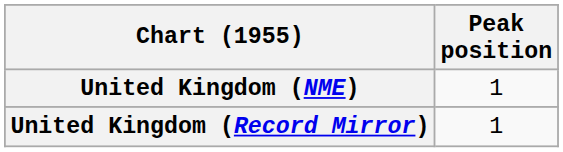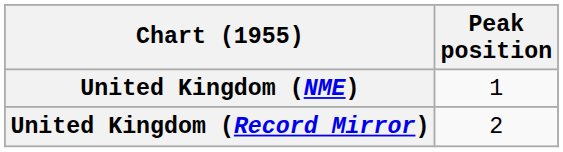 <table class="wikitable sortable plainrowheaders">
 <tr>
 <th scope="col">Chart (1955)</th>
 <th scope="col">Peak<br>position</th>
 </tr>
 <tr>
 <th scope="row">United Kingdom (<em><a href='#'>NME</a></em>)</th>
 <td style="text-align:center;">1</td>
 </tr>
 <tr>
 <th scope="row">United Kingdom (<a href='#'><em>Record Mirror</em></a>)</th>
-<td style="text-align:center;">1</td>
+<td style="text-align:center;">2</td>
 </tr>
 </table>
